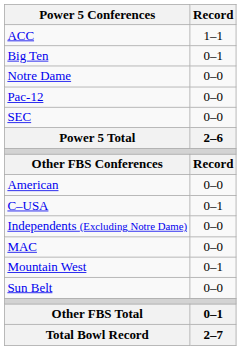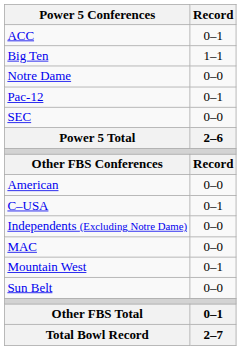 <table class="wikitable">
 <tr>
 <th>Power 5 Conferences</th>
 <th>Record</th>
 </tr>
 <tr>
 <td><a href='#'>ACC</a></td>
-<td align=center>1–1</td>
+<td align=center>0–1</td>
 </tr>
 <tr>
 <td><a href='#'>Big Ten</a></td>
-<td align=center>0–1</td>
+<td align=center>1–1</td>
 </tr>
 <tr>
 <td><a href='#'>Notre Dame</a></td>
 <td align=center>0–0</td>
 </tr>
 <tr>
 <td><a href='#'>Pac-12</a></td>
-<td align=center>0–0</td>
+<td align=center>0–1</td>
 </tr>
 <tr>
 <td><a href='#'>SEC</a></td>
 <td align=center>0–0</td>
 </tr>
 <tr>
 <th>Power 5 Total</th>
 <th>2–6</th>
 </tr>
 <tr>
 <th colspan="2" style="background:lightgrey;"></th>
 </tr>
 <tr>
 <th>Other FBS Conferences</th>
 <th>Record</th>
 </tr>
 <tr>
 <td><a href='#'>American</a></td>
 <td align=center>0–0</td>
 </tr>
 <tr>
 <td><a href='#'>C–USA</a></td>
 <td align=center>0–1</td>
 </tr>
 <tr>
 <td><a href='#'>Independents <small>(Excluding Notre Dame)</small></a></td>
 <td align=center>0–0</td>
 </tr>
 <tr>
 <td><a href='#'>MAC</a></td>
 <td align=center>0–0</td>
 </tr>
 <tr>
 <td><a href='#'>Mountain West</a></td>
 <td align=center>0–1</td>
 </tr>
 <tr>
 <td><a href='#'>Sun Belt</a></td>
 <td align=center>0–0</td>
 </tr>
 <tr>
 <th colspan="2" style="background:lightgrey;"></th>
 </tr>
 <tr>
 <th>Other FBS Total</th>
 <th>0–1</th>
 </tr>
 <tr>
 <th>Total Bowl Record</th>
 <th>2–7</th>
 </tr>
 </table>
